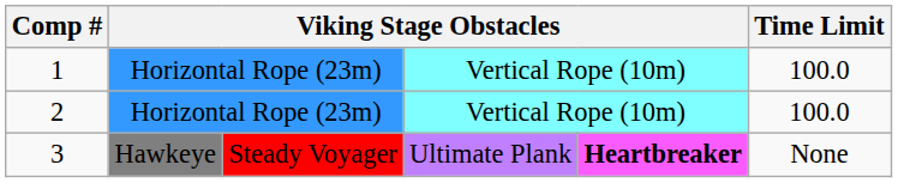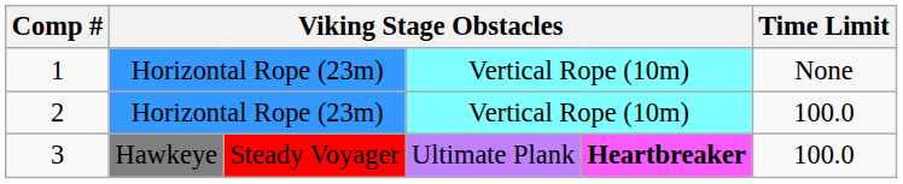 <table class="wikitable">
 <tr>
 <th>Comp #</th>
 <th colspan="4">Viking Stage Obstacles</th>
 <th colspan="3">Time Limit</th>
 </tr>
 <tr>
 <td colspan="1" align="center">1</td>
 <td colspan="2" align="center" style="background-color: #3399ff;">Horizontal Rope (23m)</td>
 <td colspan="2" align="center" style="background-color: #7FFFFF;">Vertical Rope (10m)</td>
-<td colspan="1" align="center">100.0</td>
+<td colspan="1" align="center">None</td>
 </tr>
 <tr>
 <td colspan="1" align="center">2</td>
 <td colspan="2" align="center" style="background-color: #3399ff;">Horizontal Rope (23m)</td>
 <td colspan="2" align="center" style="background-color: #7FFFFF;">Vertical Rope (10m)</td>
 <td colspan="1" align="center">100.0</td>
 </tr>
 <tr>
 <td colspan="1" align="center">3</td>
 <td colspan="1" align="center" style="background-color: #7F7F7F;">Hawkeye</td>
 <td colspan="1" align="center" style="background-color: #FF0000;">Steady Voyager</td>
 <td colspan="1" align="center" style="background-color: #bf7fff;">Ultimate Plank</td>
 <td colspan="1" align="center" style="background-color: #fa5bff;"><strong>Heartbreaker</strong></td>
-<td colspan="1" align="center">None</td>
+<td colspan="1" align="center">100.0</td>
 </tr>
 </table>
